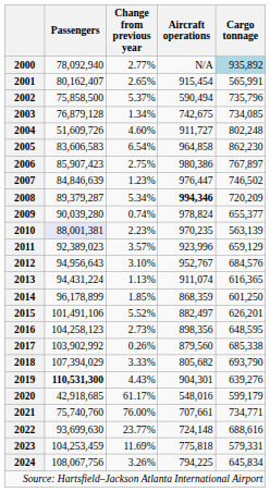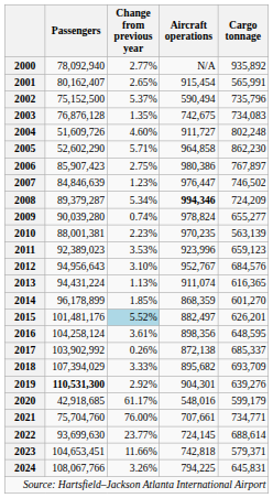 <table class="wikitable sortable" style="text-align:right; width:400px">
 <tr>
 <th style="width:100px"></th>
 <th style="width:100px">Passengers</th>
 <th style="width:100px">Change from previous year</th>
 <th style="width:100px">Aircraft operations</th>
 <th style="width:100px">Cargo tonnage</th>
 </tr>
 <tr>
 <th>2000</th>
 <td>78,092,940</td>
 <td>2.77%</td>
 <td>N/A</td>
-<td style="background: lightblue;">935,892</td>
+<td>935,892</td>
 </tr>
 <tr>
 <th>2001</th>
 <td>80,162,407</td>
 <td>2.65%</td>
 <td>915,454</td>
 <td>565,991</td>
 </tr>
 <tr>
 <th>2002</th>
-<td>75,858,500</td>
+<td>75,152,500</td>
 <td>5.37%</td>
 <td>590,494</td>
 <td>735,796</td>
 </tr>
 <tr>
 <th>2003</th>
-<td>76,879,128</td>
-<td>1.34%</td>
+<td>76,876,128</td>
+<td>1.35%</td>
 <td>742,675</td>
-<td>734,085</td>
+<td>734,083</td>
 </tr>
 <tr>
 <th>2004</th>
 <td>51,609,726</td>
 <td>4.60%</td>
 <td>911,727</td>
 <td>802,248</td>
 </tr>
 <tr>
 <th>2005</th>
-<td>83,606,583</td>
-<td>6.54%</td>
+<td>52,602,290</td>
+<td>5.71%</td>
 <td>964,858</td>
 <td>862,230</td>
 </tr>
 <tr>
 <th>2006</th>
 <td>85,907,423</td>
 <td>2.75%</td>
 <td>980,386</td>
 <td>767,897</td>
 </tr>
 <tr>
 <th>2007</th>
 <td>84,846,639</td>
 <td>1.23%</td>
 <td>976,447</td>
 <td>746,502</td>
 </tr>
 <tr>
 <th>2008</th>
 <td>89,379,287</td>
 <td>5.34%</td>
 <td><strong>994,346</strong></td>
-<td>720,209</td>
+<td>724,209</td>
 </tr>
 <tr>
 <th>2009</th>
 <td>90,039,280</td>
 <td>0.74%</td>
 <td>978,824</td>
-<td>655,377</td>
+<td>655,277</td>
 </tr>
 <tr>
 <th>2010</th>
-<td style="background: lavender;">88,001,381</td>
+<td>88,001,381</td>
 <td>2.23%</td>
 <td>970,235</td>
 <td>563,139</td>
 </tr>
 <tr>
 <th>2011</th>
 <td>92,389,023</td>
-<td>3.57%</td>
+<td>3.53%</td>
 <td>923,996</td>
-<td>659,129</td>
+<td>659,123</td>
 </tr>
 <tr>
 <th>2012</th>
 <td>94,956,643</td>
 <td>3.10%</td>
 <td>952,767</td>
 <td>684,576</td>
 </tr>
 <tr>
 <th>2013</th>
 <td>94,431,224</td>
 <td>1.13%</td>
 <td>911,074</td>
 <td>616,365</td>
 </tr>
 <tr>
 <th>2014</th>
 <td>96,178,899</td>
 <td>1.85%</td>
 <td>868,359</td>
-<td>601,250</td>
+<td>601,270</td>
 </tr>
 <tr>
 <th>2015</th>
-<td>101,491,106</td>
-<td>5.52%</td>
+<td>101,481,176</td>
+<td style="background: lightblue;">5.52%</td>
 <td>882,497</td>
 <td>626,201</td>
 </tr>
 <tr>
 <th>2016</th>
-<td>104,258,123</td>
-<td>2.73%</td>
+<td>104,258,124</td>
+<td>3.61%</td>
 <td>898,356</td>
 <td>648,595</td>
 </tr>
 <tr>
 <th>2017</th>
 <td>103,902,992</td>
 <td>0.26%</td>
-<td>879,560</td>
-<td>685,338</td>
+<td>872,138</td>
+<td>685,337</td>
 </tr>
 <tr>
 <th>2018</th>
 <td>107,394,029</td>
 <td>3.33%</td>
-<td>805,682</td>
-<td>693,790</td>
+<td>895,682</td>
+<td>693,709</td>
 </tr>
 <tr>
 <th>2019</th>
 <td><strong>110,531,300</strong></td>
-<td>4.43%</td>
+<td>2.92%</td>
 <td>904,301</td>
 <td>639,276</td>
 </tr>
 <tr>
 <th>2020</th>
 <td>42,918,685</td>
 <td>61.17%</td>
 <td>548,016</td>
 <td>599,179</td>
 </tr>
 <tr>
 <th>2021</th>
-<td>75,740,760</td>
+<td>75,704,760</td>
 <td>76.00%</td>
 <td>707,661</td>
 <td>734,771</td>
 </tr>
 <tr>
 <th>2022</th>
 <td>93,699,630</td>
 <td>23.77%</td>
-<td>724,148</td>
-<td>688,616</td>
+<td>724,145</td>
+<td>688,614</td>
 </tr>
 <tr>
 <th>2023</th>
-<td>104,253,459</td>
-<td>11.69%</td>
-<td>775,818</td>
-<td>579,331</td>
+<td>104,653,451</td>
+<td>11.66%</td>
+<td>742,818</td>
+<td>579,371</td>
 </tr>
 <tr>
 <th>2024</th>
-<td>108,067,756</td>
+<td>108,067,766</td>
 <td>3.26%</td>
 <td>794,225</td>
-<td>645,834</td>
+<td>645,831</td>
 </tr>
 <tr>
 <td colspan="5" style="text-align:right;"><em>Source: Hartsfield–Jackson Atlanta International Airport</em></td>
 </tr>
 </table>
